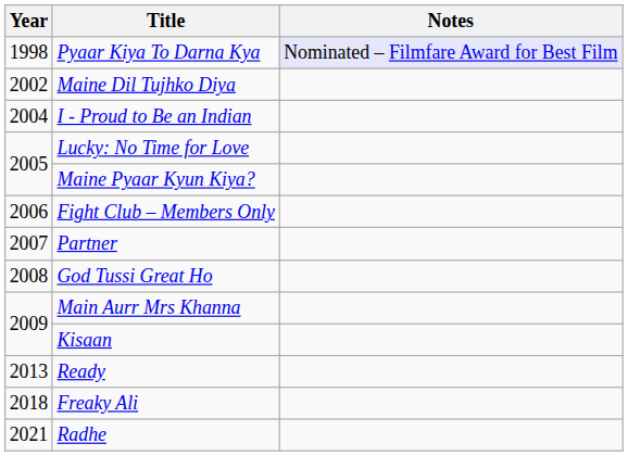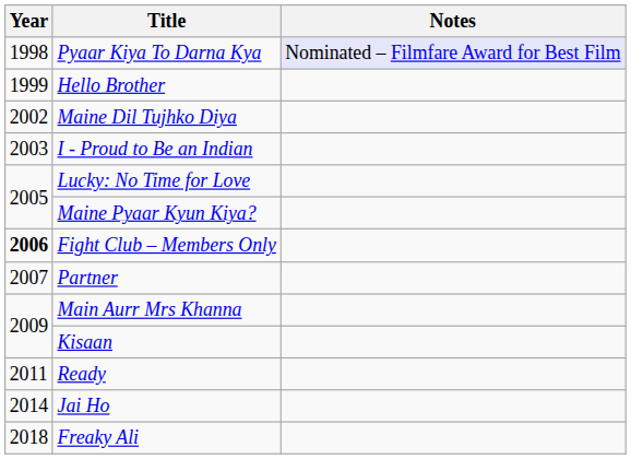 <table class="wikitable" style="font-size:95%;">
 <tr>
 <th>Year</th>
 <th>Title</th>
 <th>Notes</th>
 </tr>
 <tr>
 <td>1998</td>
 <td><em><a href='#'>Pyaar Kiya To Darna Kya</a></em></td>
 <td style="background: lavender;">Nominated – <a href='#'>Filmfare Award for Best Film</a></td>
 </tr>
 <tr>
+<td>1999</td>
+<td><em><a href='#'>Hello Brother</a></em></td>
+<td></td>
+</tr>
+<tr>
 <td>2002</td>
 <td><em><a href='#'>Maine Dil Tujhko Diya</a></em></td>
 <td></td>
 </tr>
 <tr>
-<td>2004</td>
+<td>2003</td>
 <td><em><a href='#'>I - Proud to Be an Indian</a></em></td>
 <td></td>
 </tr>
 <tr>
 <td rowspan="2">2005</td>
 <td><em><a href='#'>Lucky: No Time for Love</a></em></td>
 <td></td>
 </tr>
 <tr>
 <td><em><a href='#'>Maine Pyaar Kyun Kiya?</a></em></td>
 <td></td>
 </tr>
 <tr>
-<td>2006</td>
+<td><strong>2006</strong></td>
 <td><em><a href='#'>Fight Club – Members Only</a></em></td>
 <td></td>
 </tr>
 <tr>
 <td>2007</td>
 <td><em><a href='#'>Partner</a></em></td>
-<td></td>
-</tr>
-<tr>
-<td>2008</td>
-<td><em><a href='#'>God Tussi Great Ho</a></em></td>
 <td></td>
 </tr>
 <tr>
 <td rowspan="2">2009</td>
 <td><em><a href='#'>Main Aurr Mrs Khanna</a></em></td>
 <td></td>
 </tr>
 <tr>
 <td><em><a href='#'>Kisaan</a></em></td>
 <td></td>
 </tr>
 <tr>
-<td>2013</td>
+<td>2011</td>
 <td><em><a href='#'>Ready</a></em></td>
+<td></td>
+</tr>
+<tr>
+<td>2014</td>
+<td><em><a href='#'>Jai Ho</a></em></td>
 <td></td>
 </tr>
 <tr>
 <td>2018</td>
 <td><em><a href='#'>Freaky Ali</a></em></td>
 <td></td>
 </tr>
-<tr>
-<td>2021</td>
-<td><em><a href='#'>Radhe</a></em></td>
-<td></td>
-</tr>
 </table>
